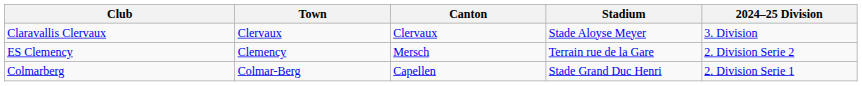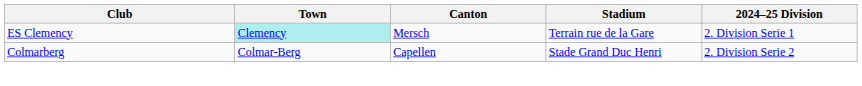 <table class="wikitable">
 <tr>
 <th style="width:300px;">Club</th>
 <th style="width:200px;">Town</th>
 <th style="width:200px;">Canton</th>
 <th style="width:200px;">Stadium</th>
 <th style="width:200px;">2024–25 Division</th>
 </tr>
 <tr>
-<td><a href='#'>Claravallis Clervaux</a></td>
-<td><a href='#'>Clervaux</a></td>
-<td><a href='#'>Clervaux</a></td>
-<td><a href='#'>Stade Aloyse Meyer</a></td>
-<td><a href='#'>3. Division</a></td>
-</tr>
-<tr>
 <td><a href='#'>ES Clemency</a></td>
-<td><a href='#'>Clemency</a></td>
+<td style="background: paleturquoise;"><a href='#'>Clemency</a></td>
 <td><a href='#'>Mersch</a></td>
 <td><a href='#'>Terrain rue de la Gare</a></td>
-<td><a href='#'>2. Division Serie 2</a></td>
+<td><a href='#'>2. Division Serie 1</a></td>
 </tr>
 <tr>
 <td><a href='#'>Colmarberg</a></td>
 <td><a href='#'>Colmar-Berg</a></td>
 <td><a href='#'>Capellen</a></td>
 <td><a href='#'>Stade Grand Duc Henri</a></td>
-<td><a href='#'>2. Division Serie 1</a></td>
+<td><a href='#'>2. Division Serie 2</a></td>
 </tr>
 </table>
